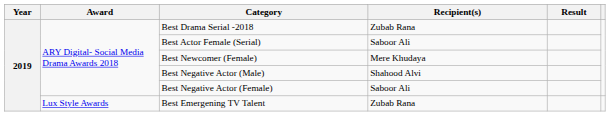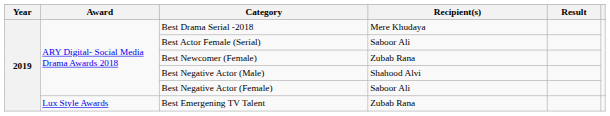 <table class="wikitable" width="78%" style="font-size: 95%;">
 <tr style="background:#ccc; text-align:center;">
 <th scope="col" width="6%">Year</th>
 <th scope="col" width="20%">Award</th>
 <th scope="col" width="35%">Category</th>
 <th scope="col" width="30%">Recipient(s)</th>
 <th scope="col" width="10%">Result</th>
 <th></th>
 </tr>
 <tr>
 <th rowspan="6">2019</th>
 <td rowspan="5"><a href='#'>ARY Digital- Social Media Drama Awards 2018</a></td>
 <td>Best Drama Serial -2018</td>
-<td>Zubab Rana</td>
+<td>Mere Khudaya</td>
 <td></td>
 <td rowspan="5"></td>
 </tr>
 <tr>
 <td>Best Actor Female (Serial)</td>
 <td>Saboor Ali</td>
 <td></td>
 </tr>
 <tr>
 <td>Best Newcomer (Female)</td>
-<td>Mere Khudaya</td>
+<td>Zubab Rana</td>
 <td></td>
 </tr>
 <tr>
 <td>Best Negative Actor (Male)</td>
 <td>Shahood Alvi</td>
 <td></td>
 </tr>
 <tr>
 <td>Best Negative Actor (Female)</td>
 <td>Saboor Ali</td>
 <td></td>
 </tr>
 <tr>
 <td><a href='#'>Lux Style Awards</a></td>
 <td>Best Emergening TV Talent</td>
 <td>Zubab Rana</td>
 <td></td>
 <td></td>
 </tr>
 </table>
